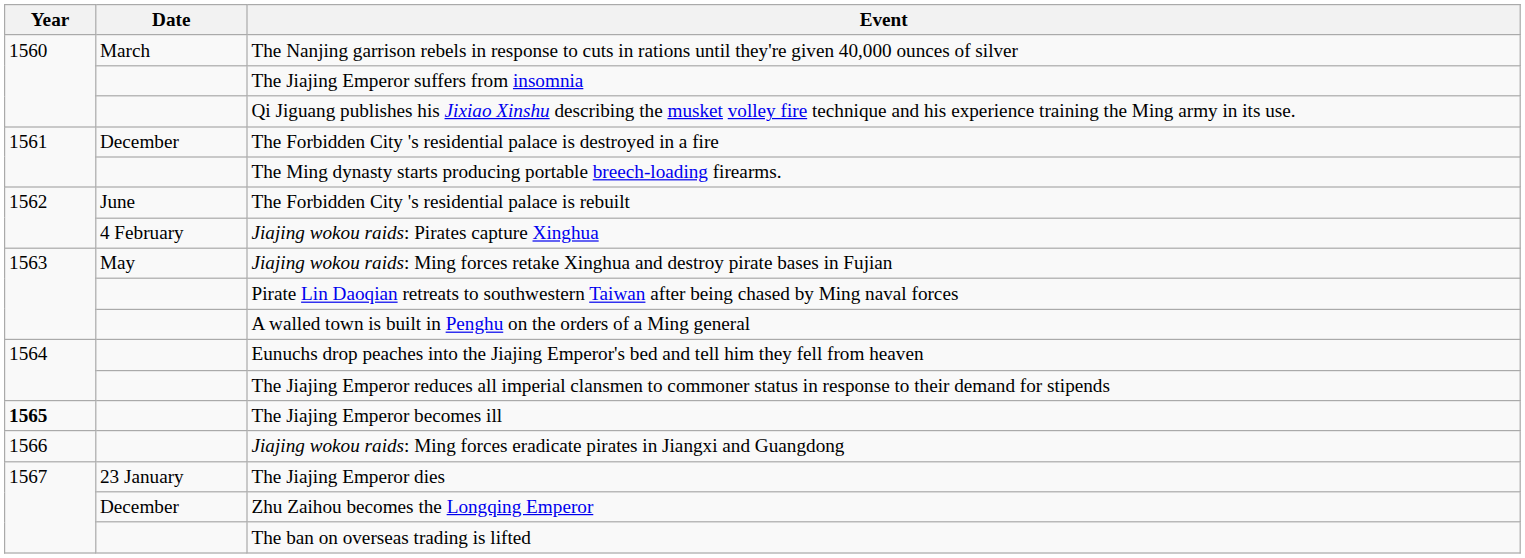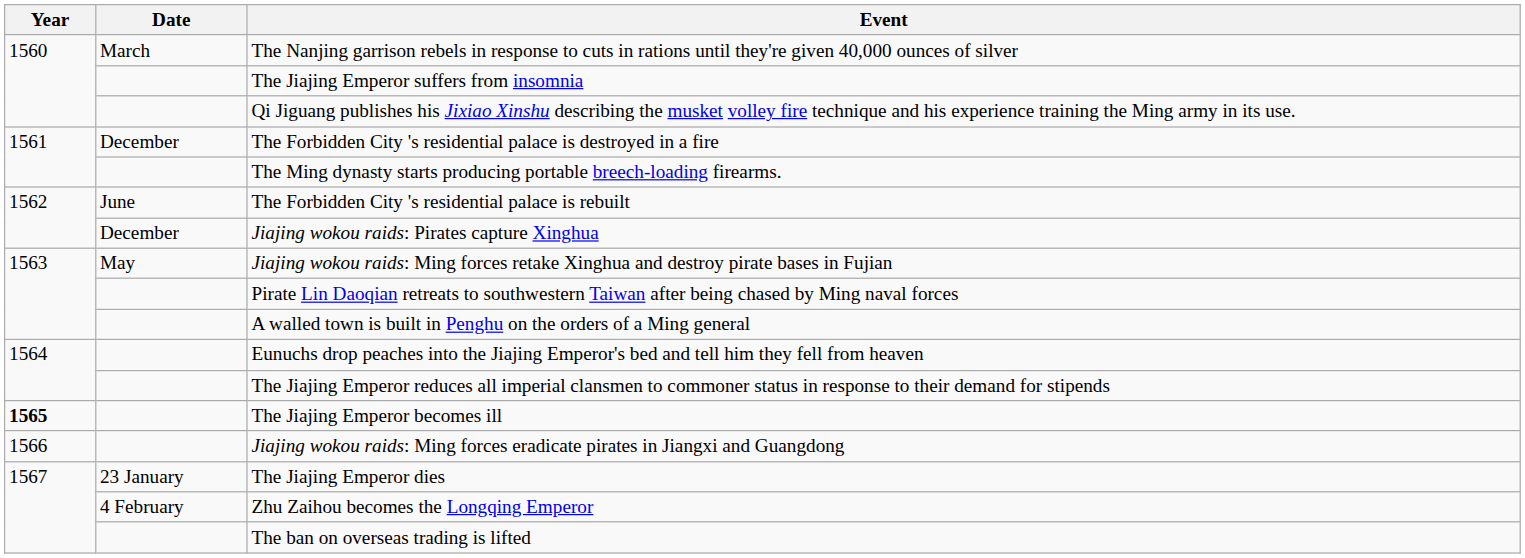 <table class="wikitable" width="100%">
 <tr>
 <th style="width:6%">Year</th>
 <th style="width:10%">Date</th>
 <th>Event</th>
 </tr>
 <tr>
 <td rowspan="3" valign="top">1560</td>
 <td>March</td>
 <td>The Nanjing garrison rebels in response to cuts in rations until they're given 40,000 ounces of silver</td>
 </tr>
 <tr>
 <td></td>
 <td>The Jiajing Emperor suffers from <a href='#'>insomnia</a></td>
 </tr>
 <tr>
 <td></td>
 <td>Qi Jiguang publishes his <em><a href='#'>Jixiao Xinshu</a></em> describing the <a href='#'>musket</a> <a href='#'>volley fire</a> technique and his experience training the Ming army in its use.</td>
 </tr>
 <tr>
 <td rowspan="2" valign="top">1561</td>
 <td>December</td>
 <td>The Forbidden City 's residential palace is destroyed in a fire</td>
 </tr>
 <tr>
 <td></td>
 <td>The Ming dynasty starts producing portable <a href='#'>breech-loading</a> firearms.</td>
 </tr>
 <tr>
 <td rowspan="2" valign="top">1562</td>
 <td>June</td>
 <td>The Forbidden City 's residential palace is rebuilt</td>
 </tr>
 <tr>
-<td>4 February</td>
+<td>December</td>
 <td><em>Jiajing wokou raids</em>: Pirates capture <a href='#'>Xinghua</a></td>
 </tr>
 <tr>
 <td rowspan="3" valign="top">1563</td>
 <td>May</td>
 <td><em>Jiajing wokou raids</em>: Ming forces retake Xinghua and destroy pirate bases in Fujian</td>
 </tr>
 <tr>
 <td></td>
 <td>Pirate <a href='#'>Lin Daoqian</a> retreats to southwestern <a href='#'>Taiwan</a> after being chased by Ming naval forces</td>
 </tr>
 <tr>
 <td></td>
 <td>A walled town is built in <a href='#'>Penghu</a> on the orders of a Ming general</td>
 </tr>
 <tr>
 <td rowspan="2" valign="top">1564</td>
 <td></td>
 <td>Eunuchs drop peaches into the Jiajing Emperor's bed and tell him they fell from heaven</td>
 </tr>
 <tr>
 <td></td>
 <td>The Jiajing Emperor reduces all imperial clansmen to commoner status in response to their demand for stipends</td>
 </tr>
 <tr>
 <td><strong>1565</strong></td>
 <td></td>
 <td>The Jiajing Emperor becomes ill</td>
 </tr>
 <tr>
 <td>1566</td>
 <td></td>
 <td><em>Jiajing wokou raids</em>: Ming forces eradicate pirates in Jiangxi and Guangdong</td>
 </tr>
 <tr>
 <td rowspan="3" valign="top">1567</td>
 <td>23 January</td>
 <td>The Jiajing Emperor dies</td>
 </tr>
 <tr>
-<td>December</td>
+<td>4 February</td>
 <td>Zhu Zaihou becomes the <a href='#'>Longqing Emperor</a></td>
 </tr>
 <tr>
 <td></td>
 <td>The ban on overseas trading is lifted</td>
 </tr>
 </table>
